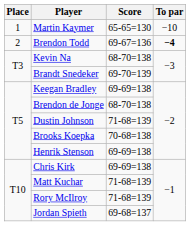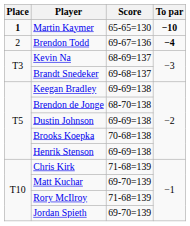 <table class="wikitable">
 <tr>
 <th>Place</th>
 <th>Player</th>
 <th>Score</th>
 <th>To par</th>
 </tr>
 <tr>
-<td align=center>1</td>
+<td align=center><strong>1</strong></td>
 <td> <a href='#'>Martin Kaymer</a></td>
 <td>65-65=130</td>
-<td align=center>−10</td>
+<td align=center><strong>−10</strong></td>
 </tr>
 <tr>
 <td align=center>2</td>
 <td> <a href='#'>Brendon Todd</a></td>
 <td>69-67=136</td>
 <td align=center><strong>−4</strong></td>
 </tr>
 <tr>
 <td rowspan=2 align=center>T3</td>
 <td> <a href='#'>Kevin Na</a></td>
-<td>68-70=138</td>
+<td>68-69=137</td>
 <td rowspan=2 align=center>−3</td>
 </tr>
 <tr>
 <td> <a href='#'>Brandt Snedeker</a></td>
-<td>69-70=139</td>
+<td>69-68=137</td>
 </tr>
 <tr>
 <td rowspan=5 align=center>T5</td>
 <td> <a href='#'>Keegan Bradley</a></td>
 <td>69-69=138</td>
 <td rowspan=5 align=center>−2</td>
 </tr>
 <tr>
 <td> <a href='#'>Brendon de Jonge</a></td>
 <td>68-70=138</td>
 </tr>
 <tr>
 <td> <a href='#'>Dustin Johnson</a></td>
-<td>71-68=139</td>
+<td>69-69=138</td>
 </tr>
 <tr>
 <td> <a href='#'>Brooks Koepka</a></td>
 <td>70-68=138</td>
 </tr>
 <tr>
 <td> <a href='#'>Henrik Stenson</a></td>
 <td>69-69=138</td>
 </tr>
 <tr>
 <td rowspan=4 align=center>T10</td>
 <td> <a href='#'>Chris Kirk</a></td>
-<td>69-69=138</td>
+<td>71-68=139</td>
 <td rowspan=4 align=center>−1</td>
 </tr>
 <tr>
 <td> <a href='#'>Matt Kuchar</a></td>
-<td>71-68=139</td>
+<td>69-70=139</td>
 </tr>
 <tr>
 <td> <a href='#'>Rory McIlroy</a></td>
 <td>71-68=139</td>
 </tr>
 <tr>
 <td> <a href='#'>Jordan Spieth</a></td>
-<td>69-68=137</td>
+<td>69-70=139</td>
 </tr>
 </table>
